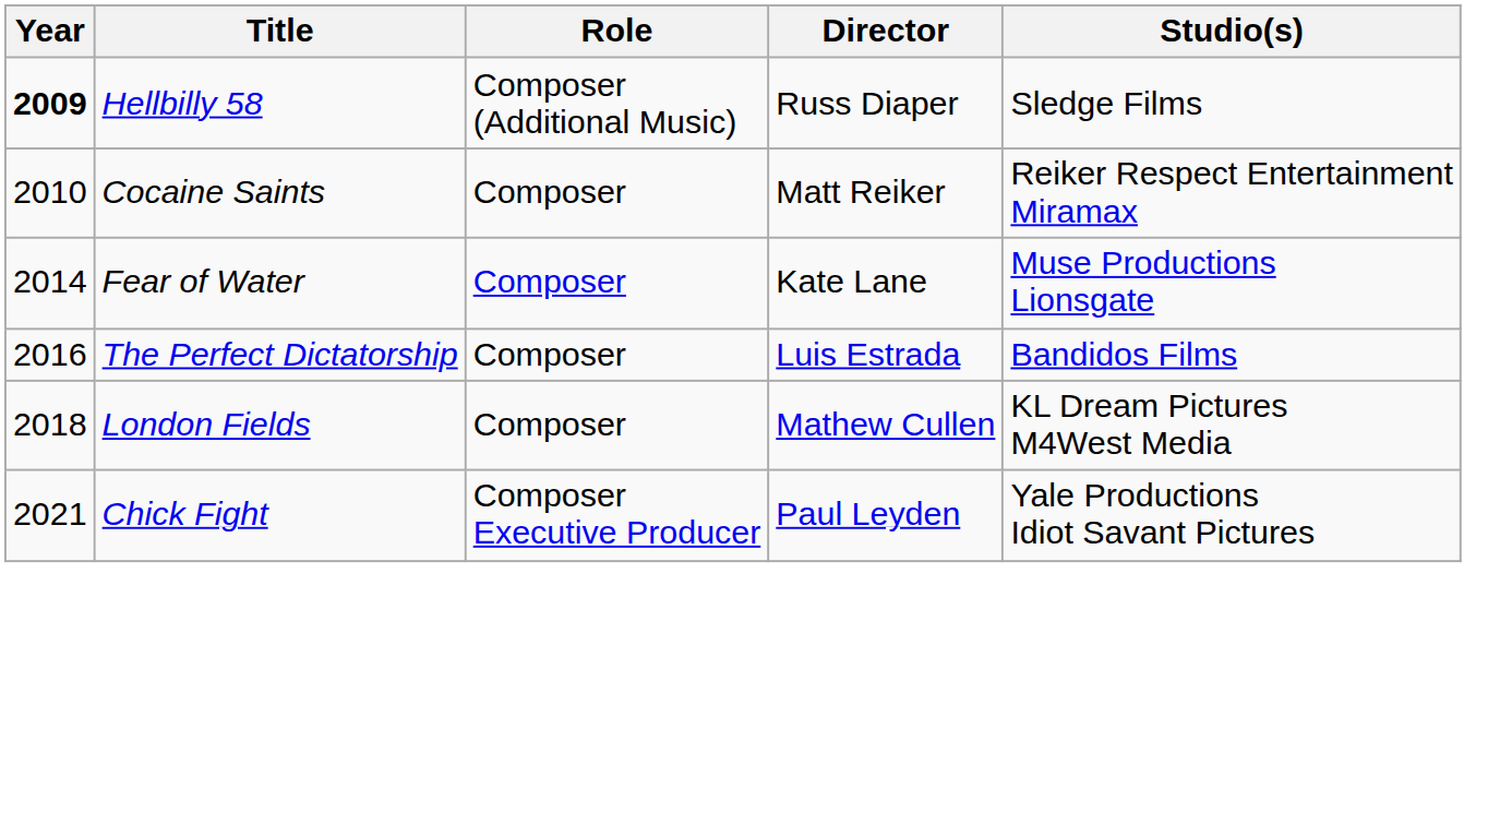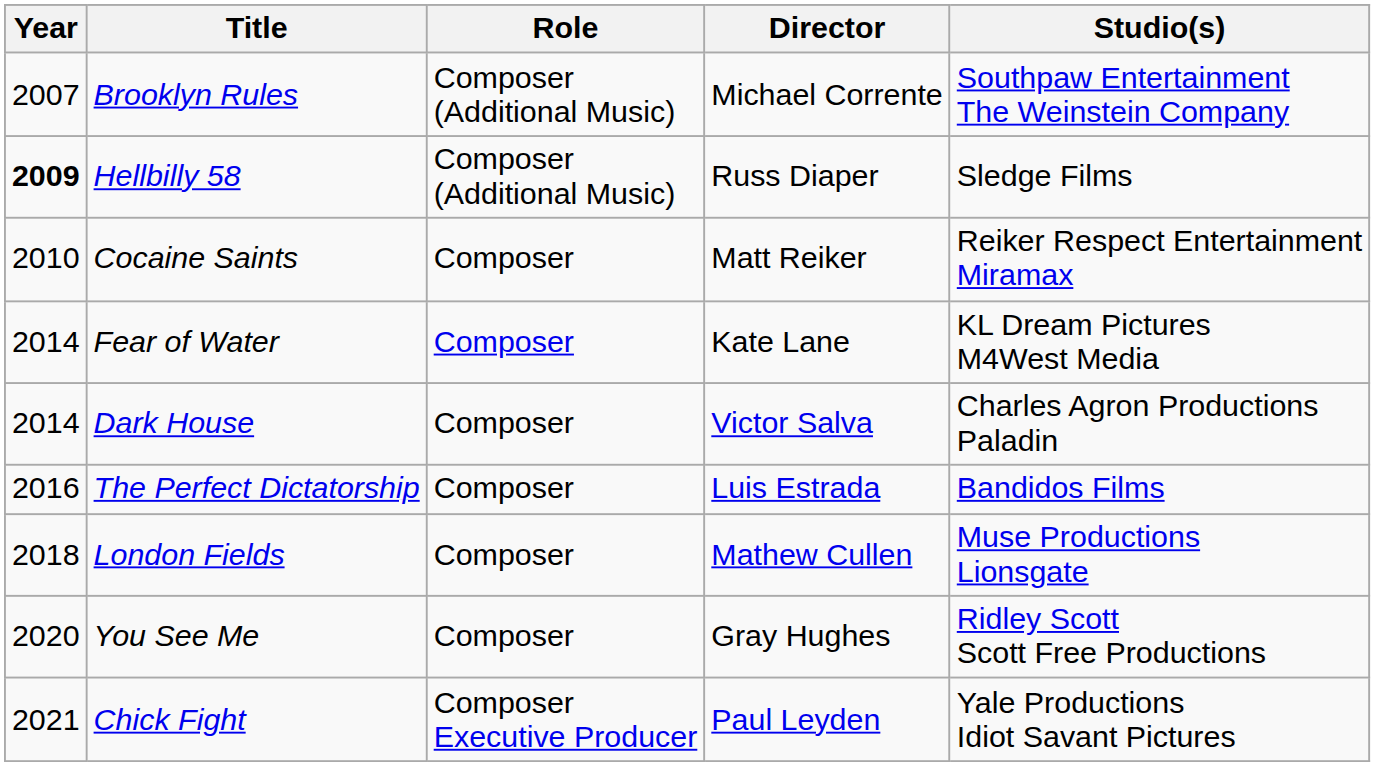 <table class="wikitable">
 <tr>
 <th>Year</th>
 <th>Title</th>
 <th>Role</th>
 <th>Director</th>
 <th>Studio(s)</th>
+</tr>
+<tr>
+<td>2007</td>
+<td><em><a href='#'>Brooklyn Rules</a></em></td>
+<td>Composer<br>(Additional Music)</td>
+<td>Michael Corrente</td>
+<td><a href='#'>Southpaw Entertainment</a><br><a href='#'>The Weinstein Company</a></td>
 </tr>
 <tr>
 <td><strong>2009</strong></td>
 <td><em><a href='#'>Hellbilly 58</a></em></td>
 <td>Composer<br>(Additional Music)</td>
 <td>Russ Diaper</td>
 <td>Sledge Films</td>
 </tr>
 <tr>
 <td>2010</td>
 <td><em>Cocaine Saints</em></td>
 <td>Composer</td>
 <td>Matt Reiker</td>
 <td>Reiker Respect Entertainment<br><a href='#'>Miramax</a></td>
 </tr>
 <tr>
 <td>2014</td>
 <td><em>Fear of Water</em></td>
 <td><a href='#'>Composer</a></td>
 <td>Kate Lane</td>
-<td><a href='#'>Muse Productions</a><br><a href='#'>Lionsgate</a></td>
+<td>KL Dream Pictures<br>M4West Media</td>
+</tr>
+<tr>
+<td>2014</td>
+<td><em><a href='#'>Dark House</a></em></td>
+<td>Composer</td>
+<td><a href='#'>Victor Salva</a></td>
+<td>Charles Agron Productions<br>Paladin</td>
 </tr>
 <tr>
 <td>2016</td>
 <td><em><a href='#'>The Perfect Dictatorship</a></em></td>
 <td>Composer</td>
 <td><a href='#'>Luis Estrada</a></td>
 <td><a href='#'>Bandidos Films</a></td>
 </tr>
 <tr>
 <td>2018</td>
 <td><em><a href='#'>London Fields</a></em></td>
 <td>Composer</td>
 <td><a href='#'>Mathew Cullen</a></td>
-<td>KL Dream Pictures<br>M4West Media</td>
+<td><a href='#'>Muse Productions</a><br><a href='#'>Lionsgate</a></td>
+</tr>
+<tr>
+<td>2020</td>
+<td><em>You See Me</em></td>
+<td>Composer<br></td>
+<td>Gray Hughes</td>
+<td><a href='#'>Ridley Scott</a><br>Scott Free Productions</td>
 </tr>
 <tr>
 <td>2021</td>
 <td><em><a href='#'>Chick Fight</a></em></td>
 <td>Composer<br><a href='#'>Executive Producer</a></td>
 <td><a href='#'>Paul Leyden</a></td>
 <td>Yale Productions<br>Idiot Savant Pictures</td>
 </tr>
 </table>
